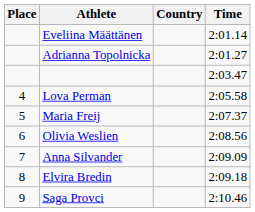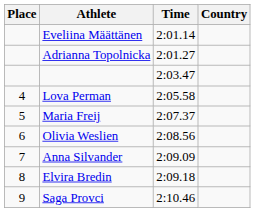 <table class="wikitable">
 <tr>
 <th>Place</th>
 <th>Athlete</th>
+<th>Time</th>
 <th>Country</th>
-<th>Time</th>
 </tr>
 <tr>
 <td align=center></td>
 <td><a href='#'>Eveliina Määttänen</a></td>
+<td>2:01.14</td>
 <td></td>
-<td>2:01.14</td>
 </tr>
 <tr>
 <td align=center></td>
 <td><a href='#'>Adrianna Topolnicka</a></td>
+<td>2:01.27</td>
 <td></td>
-<td>2:01.27</td>
 </tr>
 <tr>
 <td align=center></td>
 <td></td>
+<td>2:03.47</td>
 <td></td>
-<td>2:03.47</td>
 </tr>
 <tr>
 <td align=center>4</td>
 <td><a href='#'>Lova Perman</a></td>
+<td>2:05.58</td>
 <td></td>
-<td>2:05.58</td>
 </tr>
 <tr>
 <td align=center>5</td>
 <td><a href='#'>Maria Freij</a></td>
+<td>2:07.37</td>
 <td></td>
-<td>2:07.37</td>
 </tr>
 <tr>
 <td align=center>6</td>
 <td><a href='#'>Olivia Weslien</a></td>
+<td>2:08.56</td>
 <td></td>
-<td>2:08.56</td>
 </tr>
 <tr>
 <td align=center>7</td>
 <td><a href='#'>Anna Silvander</a></td>
+<td>2:09.09</td>
 <td></td>
-<td>2:09.09</td>
 </tr>
 <tr>
 <td align=center>8</td>
 <td><a href='#'>Elvira Bredin</a></td>
+<td>2:09.18</td>
 <td></td>
-<td>2:09.18</td>
 </tr>
 <tr>
 <td align=center>9</td>
 <td><a href='#'>Saga Provci</a></td>
+<td>2:10.46</td>
 <td></td>
-<td>2:10.46</td>
 </tr>
 </table>
